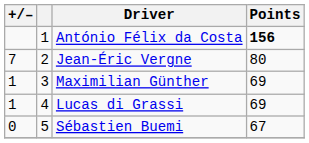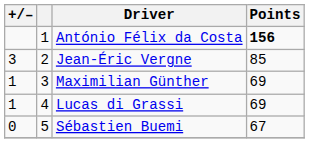 <table class="wikitable" style="font-size: 85%">
 <tr>
 <th scope="col">+/–</th>
 <th scope="col"></th>
 <th scope="col">Driver</th>
 <th scope="col">Points</th>
 </tr>
 <tr>
 <td align="left"></td>
 <td align="center">1</td>
 <td> <a href='#'>António Félix da Costa</a></td>
 <td align="left"><strong>156</strong></td>
 </tr>
 <tr>
-<td align="left"> 7</td>
+<td align="left"> 3</td>
 <td align="center">2</td>
 <td> <a href='#'>Jean-Éric Vergne</a></td>
-<td align="left">80</td>
+<td align="left">85</td>
 </tr>
 <tr>
 <td align="left"> 1</td>
 <td align="center">3</td>
 <td> <a href='#'>Maximilian Günther</a></td>
 <td align="left">69</td>
 </tr>
 <tr>
 <td align="left"> 1</td>
 <td align="center">4</td>
 <td> <a href='#'>Lucas di Grassi</a></td>
 <td align="left">69</td>
 </tr>
 <tr>
 <td align="left"> 0</td>
 <td align="center">5</td>
 <td> <a href='#'>Sébastien Buemi</a></td>
 <td align="left">67</td>
 </tr>
 <tr>
 </tr>
 </table>
